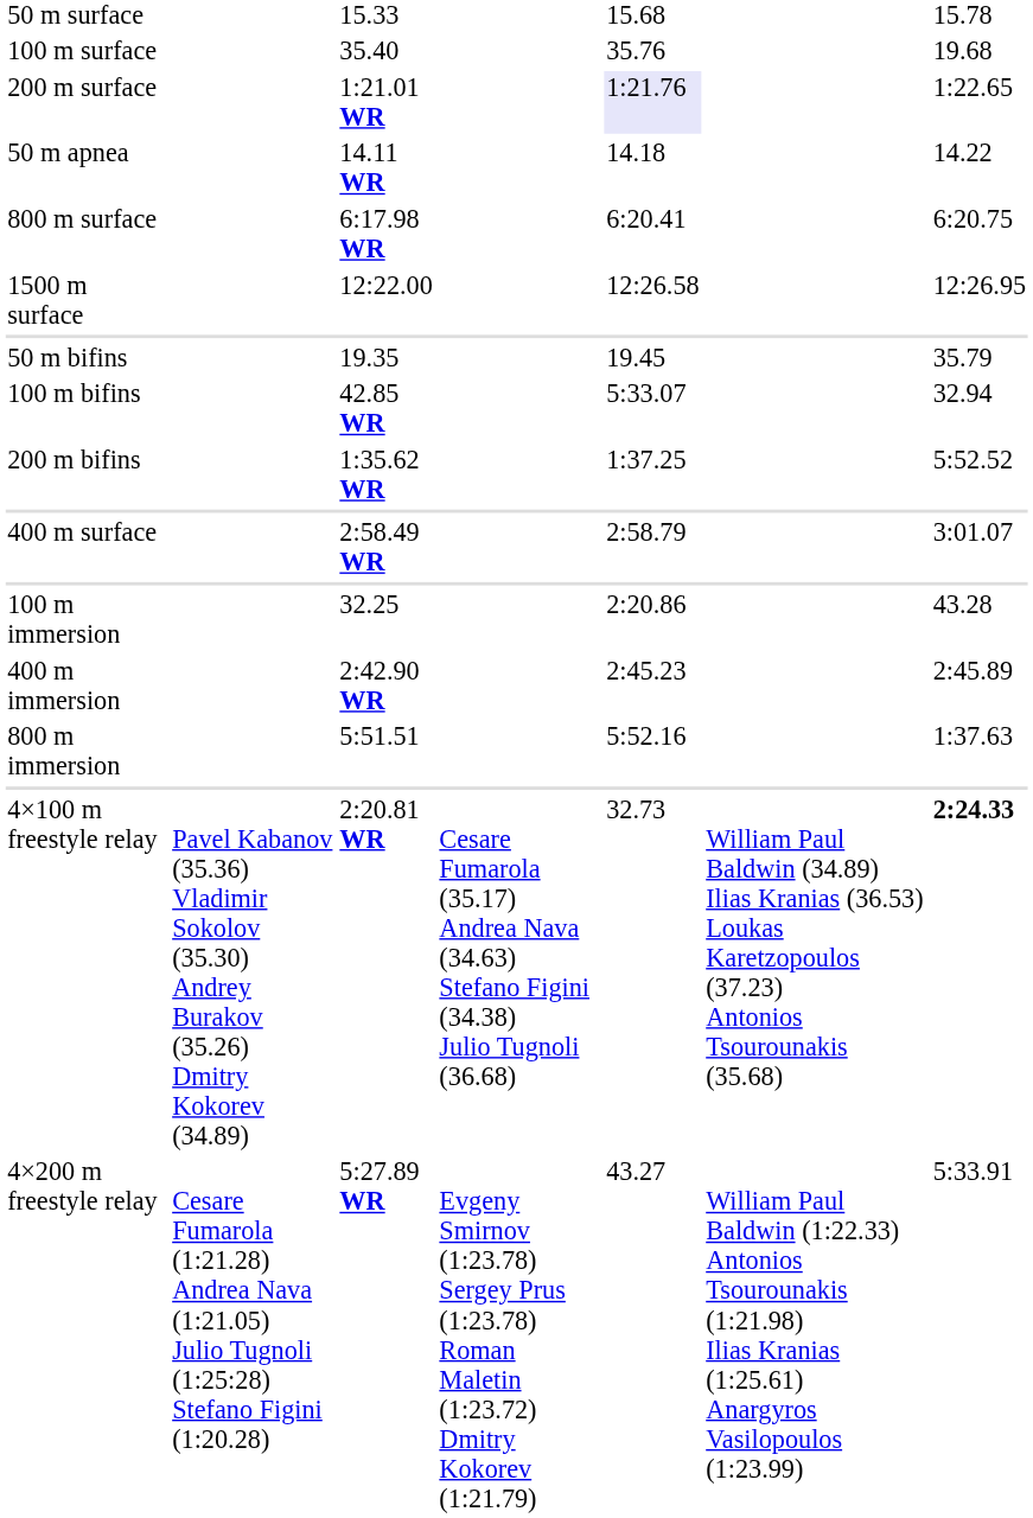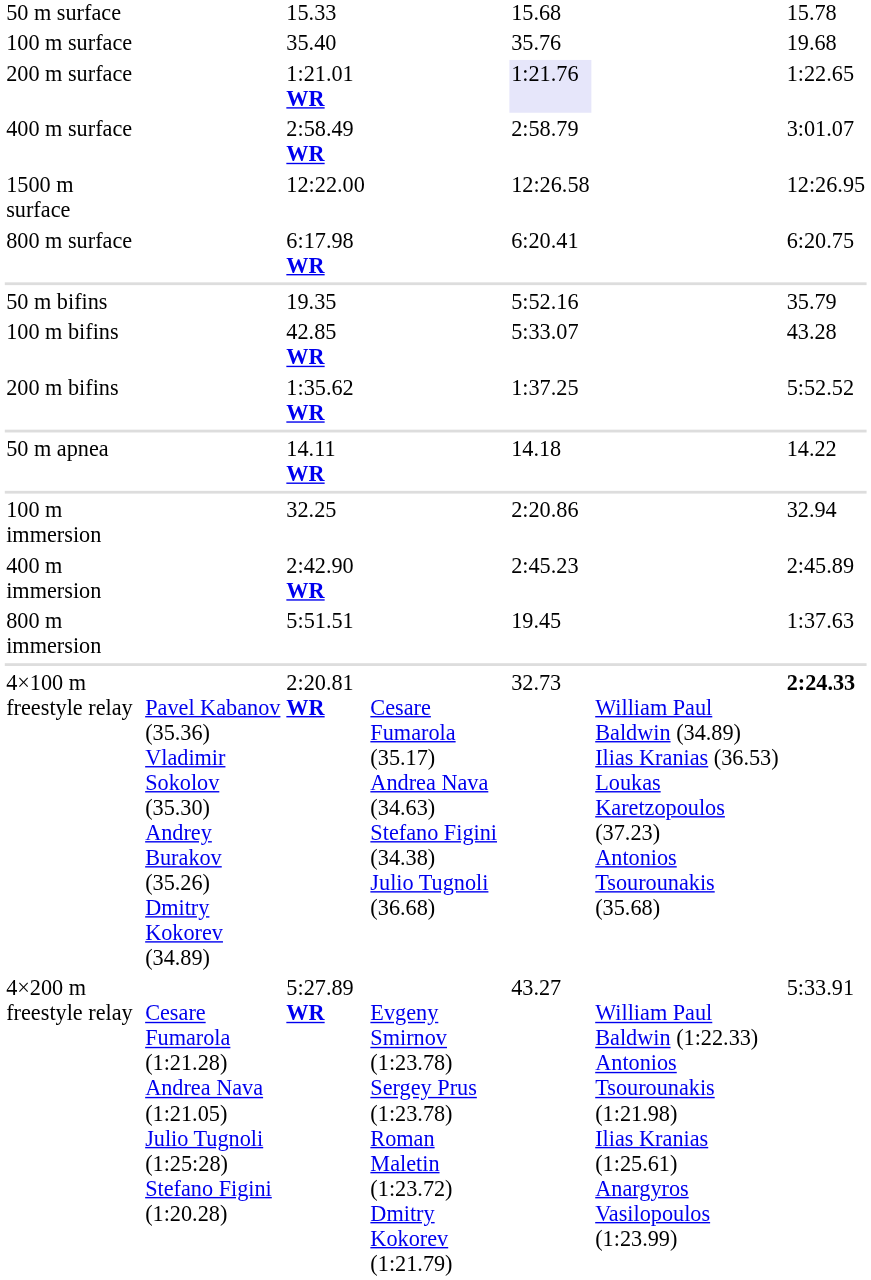 <table>
 <tr valign="top">
 <td>50 m surface</td>
 <td></td>
 <td>15.33</td>
 <td></td>
 <td>15.68</td>
 <td></td>
 <td>15.78</td>
 </tr>
 <tr valign="top">
 <td>100 m surface</td>
 <td></td>
 <td>35.40</td>
 <td></td>
 <td>35.76</td>
 <td></td>
 <td>19.68</td>
 </tr>
 <tr valign="top">
 <td>200 m surface</td>
 <td></td>
 <td>1:21.01 <br> <strong><a href='#'>WR</a></strong></td>
 <td></td>
 <td style="background: lavender;">1:21.76</td>
 <td></td>
 <td>1:22.65</td>
 </tr>
 <tr valign="top">
-<td>50 m apnea</td>
+<td>400 m surface</td>
 <td></td>
-<td>14.11 <br> <strong><a href='#'>WR</a></strong></td>
+<td>2:58.49 <br> <strong><a href='#'>WR</a></strong></td>
 <td></td>
-<td>14.18</td>
+<td>2:58.79</td>
 <td></td>
-<td>14.22</td>
+<td>3:01.07</td>
+</tr>
+<tr valign="top">
+<td>1500 m surface</td>
+<td></td>
+<td>12:22.00</td>
+<td></td>
+<td>12:26.58</td>
+<td></td>
+<td>12:26.95</td>
 </tr>
 <tr valign="top">
 <td>800 m surface</td>
 <td></td>
 <td>6:17.98 <br> <strong><a href='#'>WR</a></strong></td>
 <td></td>
 <td>6:20.41</td>
 <td></td>
 <td>6:20.75</td>
 </tr>
-<tr valign="top">
-<td>1500 m surface</td>
-<td></td>
-<td>12:22.00</td>
-<td></td>
-<td>12:26.58</td>
-<td></td>
-<td>12:26.95</td>
-</tr>
 <tr bgcolor=#DDDDDD>
 <td colspan=7></td>
 </tr>
 <tr valign="top">
 <td>50 m bifins</td>
 <td></td>
 <td>19.35</td>
 <td></td>
-<td>19.45</td>
+<td>5:52.16</td>
 <td></td>
 <td>35.79</td>
 </tr>
 <tr valign="top">
 <td>100 m bifins</td>
 <td></td>
 <td>42.85 <br> <strong><a href='#'>WR</a></strong></td>
 <td></td>
 <td>5:33.07</td>
 <td></td>
-<td>32.94</td>
+<td>43.28</td>
 </tr>
 <tr valign="top">
 <td>200 m bifins</td>
 <td></td>
 <td>1:35.62 <br> <strong><a href='#'>WR</a></strong></td>
 <td></td>
 <td>1:37.25</td>
 <td></td>
 <td>5:52.52</td>
 </tr>
 <tr bgcolor=#DDDDDD>
 <td colspan=7></td>
 </tr>
 <tr valign="top">
-<td>400 m surface</td>
+<td>50 m apnea</td>
 <td></td>
-<td>2:58.49 <br> <strong><a href='#'>WR</a></strong></td>
+<td>14.11 <br> <strong><a href='#'>WR</a></strong></td>
 <td></td>
-<td>2:58.79</td>
+<td>14.18</td>
 <td></td>
-<td>3:01.07</td>
+<td>14.22</td>
 </tr>
 <tr bgcolor=#DDDDDD>
 <td colspan=7></td>
 </tr>
 <tr valign="top">
 <td>100 m immersion</td>
 <td></td>
 <td>32.25</td>
 <td></td>
 <td>2:20.86</td>
 <td></td>
-<td>43.28</td>
+<td>32.94</td>
 </tr>
 <tr valign="top">
 <td>400 m immersion</td>
 <td></td>
 <td>2:42.90 <br> <strong><a href='#'>WR</a></strong></td>
 <td></td>
 <td>2:45.23</td>
 <td></td>
 <td>2:45.89</td>
 </tr>
 <tr valign="top">
 <td>800 m immersion</td>
 <td></td>
 <td>5:51.51</td>
 <td></td>
-<td>5:52.16</td>
+<td>19.45</td>
 <td></td>
 <td>1:37.63</td>
 </tr>
 <tr bgcolor=#DDDDDD>
 <td colspan=7></td>
 </tr>
 <tr valign="top">
 <td>4×100 m freestyle relay</td>
 <td><br><a href='#'>Pavel Kabanov</a> (35.36)<br><a href='#'>Vladimir Sokolov</a> (35.30)<br><a href='#'>Andrey Burakov</a> (35.26)<br><a href='#'>Dmitry Kokorev</a> (34.89)</td>
 <td>2:20.81 <br> <strong><a href='#'>WR</a></strong></td>
 <td><br><a href='#'>Cesare Fumarola</a> (35.17)<br><a href='#'>Andrea Nava</a> (34.63)<br><a href='#'>Stefano Figini</a> (34.38)<br><a href='#'>Julio Tugnoli</a> (36.68)</td>
 <td>32.73</td>
 <td><br><a href='#'>William Paul Baldwin</a> (34.89)<br><a href='#'>Ilias Kranias</a> (36.53)<br><a href='#'>Loukas Karetzopoulos</a> (37.23)<br><a href='#'>Antonios Tsourounakis</a> (35.68)</td>
 <td><strong>2:24.33</strong></td>
 </tr>
 <tr valign="top">
 <td>4×200 m freestyle relay</td>
 <td><br><a href='#'>Cesare Fumarola</a> (1:21.28)<br><a href='#'>Andrea Nava</a> (1:21.05)<br><a href='#'>Julio Tugnoli</a> (1:25:28)<br><a href='#'>Stefano Figini</a> (1:20.28)</td>
 <td>5:27.89 <br> <strong><a href='#'>WR</a></strong></td>
 <td><br><a href='#'>Evgeny Smirnov</a> (1:23.78)<br><a href='#'>Sergey Prus</a> (1:23.78)<br><a href='#'>Roman Maletin</a> (1:23.72)<br><a href='#'>Dmitry Kokorev</a> (1:21.79)</td>
 <td>43.27</td>
 <td><br><a href='#'>William Paul Baldwin</a> (1:22.33)<br><a href='#'>Antonios Tsourounakis</a> (1:21.98)<br><a href='#'>Ilias Kranias</a> (1:25.61)<br><a href='#'>Anargyros Vasilopoulos</a> (1:23.99)</td>
 <td>5:33.91</td>
 </tr>
 <tr valign="top">
 </tr>
 <tr bgcolor= e8e8e8>
 </tr>
 </table>
